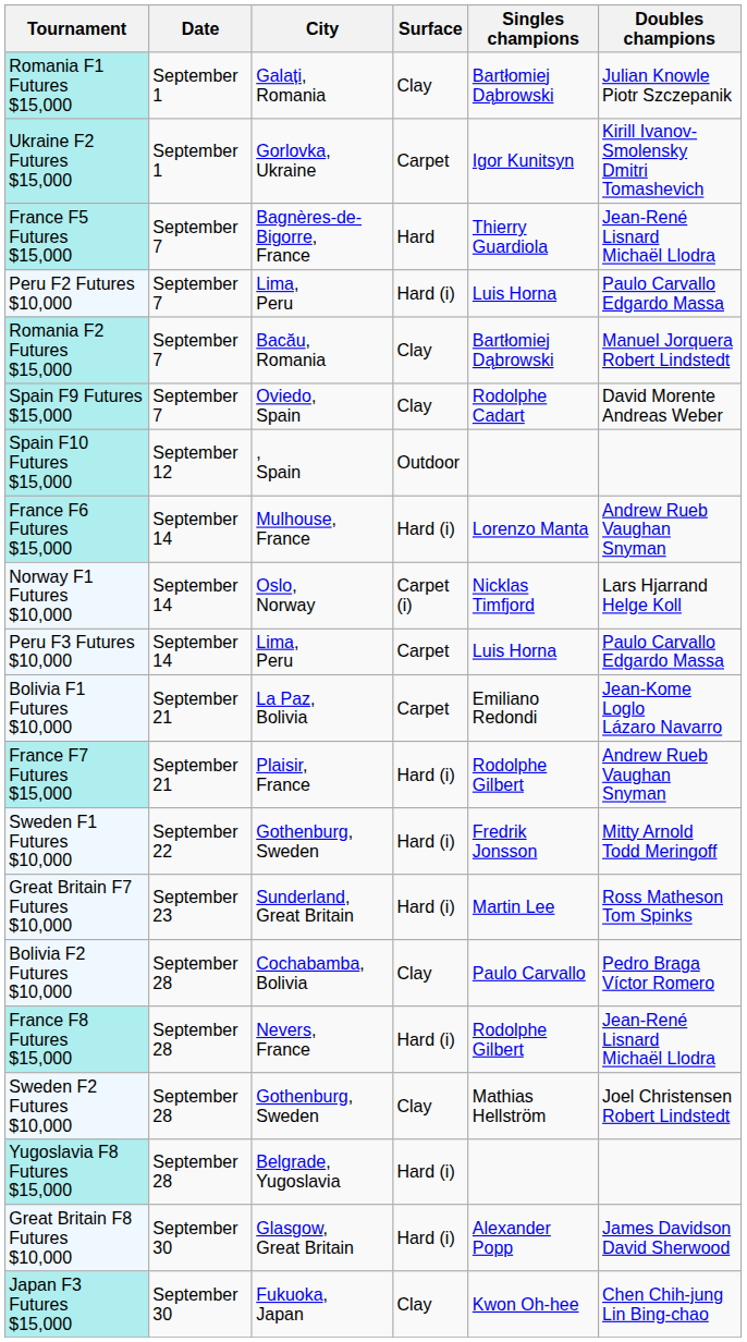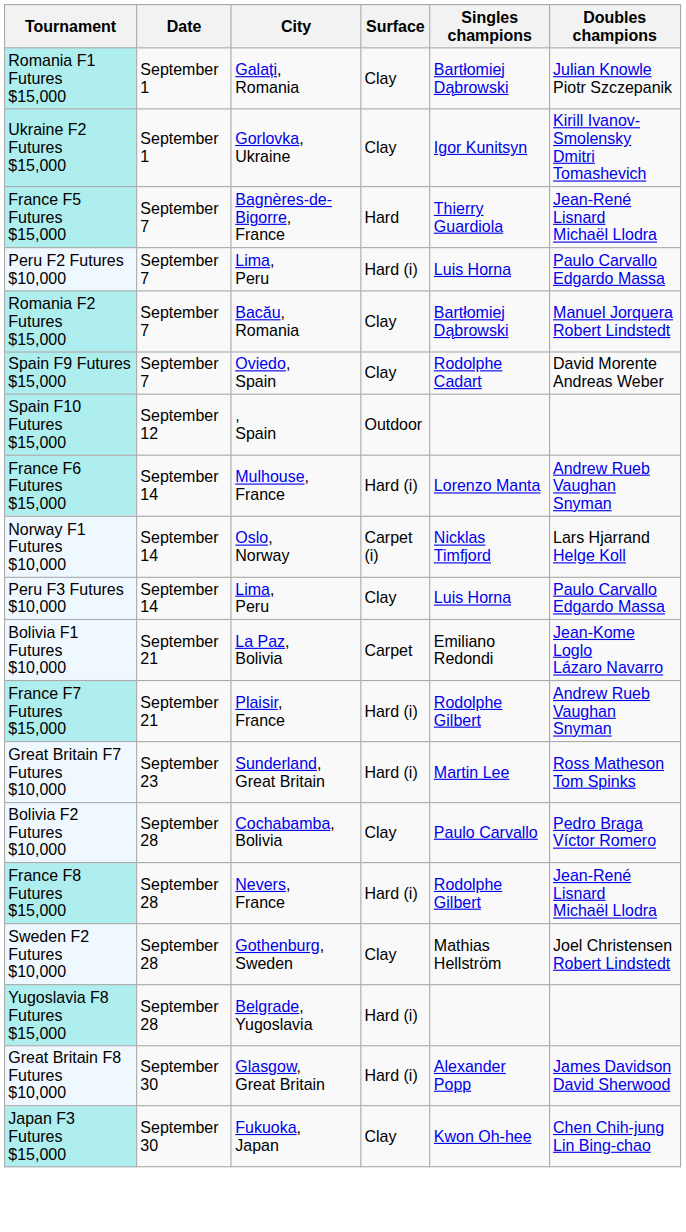 <table class="sortable wikitable" style="font-size:90%">
 <tr>
 <th>Tournament</th>
 <th>Date</th>
 <th>City</th>
 <th>Surface</th>
 <th>Singles champions</th>
 <th>Doubles champions</th>
 </tr>
 <tr>
 <td style="background:#afeeee;">Romania F1 Futures<br>$15,000</td>
 <td>September 1</td>
 <td><a href='#'>Galați</a>,<br>Romania</td>
 <td>Clay</td>
 <td> <a href='#'>Bartłomiej Dąbrowski</a></td>
 <td> <a href='#'>Julian Knowle</a><br> Piotr Szczepanik</td>
 </tr>
 <tr>
 <td style="background:#afeeee;">Ukraine F2 Futures<br>$15,000</td>
 <td>September 1</td>
 <td><a href='#'>Gorlovka</a>,<br>Ukraine</td>
-<td>Carpet</td>
+<td>Clay</td>
 <td> <a href='#'>Igor Kunitsyn</a></td>
 <td> <a href='#'>Kirill Ivanov-Smolensky</a><br> <a href='#'>Dmitri Tomashevich</a></td>
 </tr>
 <tr>
 <td style="background:#afeeee;">France F5 Futures<br>$15,000</td>
 <td>September 7</td>
 <td><a href='#'>Bagnères-de-Bigorre</a>,<br>France</td>
 <td>Hard</td>
 <td> <a href='#'>Thierry Guardiola</a></td>
 <td> <a href='#'>Jean-René Lisnard</a><br> <a href='#'>Michaël Llodra</a></td>
 </tr>
 <tr>
 <td style="background:#f0f8ff;">Peru F2 Futures<br>$10,000</td>
 <td>September 7</td>
 <td><a href='#'>Lima</a>,<br>Peru</td>
 <td>Hard (i)</td>
 <td> <a href='#'>Luis Horna</a></td>
 <td> <a href='#'>Paulo Carvallo</a><br> <a href='#'>Edgardo Massa</a></td>
 </tr>
 <tr>
 <td style="background:#afeeee;">Romania F2 Futures<br>$15,000</td>
 <td>September 7</td>
 <td><a href='#'>Bacău</a>,<br>Romania</td>
 <td>Clay</td>
 <td> <a href='#'>Bartłomiej Dąbrowski</a></td>
 <td> <a href='#'>Manuel Jorquera</a><br> <a href='#'>Robert Lindstedt</a></td>
 </tr>
 <tr>
 <td style="background:#afeeee;">Spain F9 Futures<br>$15,000</td>
 <td>September 7</td>
 <td><a href='#'>Oviedo</a>,<br>Spain</td>
 <td>Clay</td>
 <td> <a href='#'>Rodolphe Cadart</a></td>
 <td> David Morente<br> Andreas Weber</td>
 </tr>
 <tr>
 <td style="background:#afeeee;">Spain F10 Futures<br>$15,000</td>
 <td>September 12</td>
 <td>,<br>Spain</td>
 <td>Outdoor</td>
 <td></td>
 <td></td>
 </tr>
 <tr>
 <td style="background:#afeeee;">France F6 Futures<br>$15,000</td>
 <td>September 14</td>
 <td><a href='#'>Mulhouse</a>,<br>France</td>
 <td>Hard (i)</td>
 <td> <a href='#'>Lorenzo Manta</a></td>
 <td> <a href='#'>Andrew Rueb</a><br> <a href='#'>Vaughan Snyman</a></td>
 </tr>
 <tr>
 <td style="background:#f0f8ff;">Norway F1 Futures<br>$10,000</td>
 <td>September 14</td>
 <td><a href='#'>Oslo</a>,<br>Norway</td>
 <td>Carpet (i)</td>
 <td> <a href='#'>Nicklas Timfjord</a></td>
 <td> Lars Hjarrand<br> <a href='#'>Helge Koll</a></td>
 </tr>
 <tr>
 <td style="background:#f0f8ff;">Peru F3 Futures<br>$10,000</td>
 <td>September 14</td>
 <td><a href='#'>Lima</a>,<br>Peru</td>
-<td>Carpet</td>
+<td>Clay</td>
 <td> <a href='#'>Luis Horna</a></td>
 <td> <a href='#'>Paulo Carvallo</a><br> <a href='#'>Edgardo Massa</a></td>
 </tr>
 <tr>
 <td style="background:#f0f8ff;">Bolivia F1 Futures<br>$10,000</td>
 <td>September 21</td>
 <td><a href='#'>La Paz</a>,<br>Bolivia</td>
 <td>Carpet</td>
 <td> Emiliano Redondi</td>
 <td> <a href='#'>Jean-Kome Loglo</a><br> <a href='#'>Lázaro Navarro</a></td>
 </tr>
 <tr>
 <td style="background:#afeeee;">France F7 Futures<br>$15,000</td>
 <td>September 21</td>
 <td><a href='#'>Plaisir</a>,<br>France</td>
 <td>Hard (i)</td>
 <td> <a href='#'>Rodolphe Gilbert</a></td>
 <td> <a href='#'>Andrew Rueb</a><br> <a href='#'>Vaughan Snyman</a></td>
-</tr>
-<tr>
-<td style="background:#f0f8ff;">Sweden F1 Futures<br>$10,000</td>
-<td>September 22</td>
-<td><a href='#'>Gothenburg</a>,<br>Sweden</td>
-<td>Hard (i)</td>
-<td> <a href='#'>Fredrik Jonsson</a></td>
-<td> <a href='#'>Mitty Arnold</a><br> <a href='#'>Todd Meringoff</a></td>
 </tr>
 <tr>
 <td style="background:#f0f8ff;">Great Britain F7 Futures<br>$10,000</td>
 <td>September 23</td>
 <td><a href='#'>Sunderland</a>,<br>Great Britain</td>
 <td>Hard (i)</td>
 <td> <a href='#'>Martin Lee</a></td>
 <td> <a href='#'>Ross Matheson</a><br> <a href='#'>Tom Spinks</a></td>
 </tr>
 <tr>
 <td style="background:#f0f8ff;">Bolivia F2 Futures<br>$10,000</td>
 <td>September 28</td>
 <td><a href='#'>Cochabamba</a>,<br>Bolivia</td>
 <td>Clay</td>
 <td> <a href='#'>Paulo Carvallo</a></td>
 <td> <a href='#'>Pedro Braga</a><br> <a href='#'>Víctor Romero</a></td>
 </tr>
 <tr>
 <td style="background:#afeeee;">France F8 Futures<br>$15,000</td>
 <td>September 28</td>
 <td><a href='#'>Nevers</a>,<br>France</td>
 <td>Hard (i)</td>
 <td> <a href='#'>Rodolphe Gilbert</a></td>
 <td> <a href='#'>Jean-René Lisnard</a><br> <a href='#'>Michaël Llodra</a></td>
 </tr>
 <tr>
 <td style="background:#f0f8ff;">Sweden F2 Futures<br>$10,000</td>
 <td>September 28</td>
 <td><a href='#'>Gothenburg</a>,<br>Sweden</td>
 <td>Clay</td>
 <td> Mathias Hellström</td>
 <td> Joel Christensen<br> <a href='#'>Robert Lindstedt</a></td>
 </tr>
 <tr>
 <td style="background:#afeeee;">Yugoslavia F8 Futures<br>$15,000</td>
 <td>September 28</td>
 <td><a href='#'>Belgrade</a>,<br>Yugoslavia</td>
 <td>Hard (i)</td>
 <td></td>
 <td></td>
 </tr>
 <tr>
 <td style="background:#f0f8ff;">Great Britain F8 Futures<br>$10,000</td>
 <td>September 30</td>
 <td><a href='#'>Glasgow</a>,<br>Great Britain</td>
 <td>Hard (i)</td>
 <td> <a href='#'>Alexander Popp</a></td>
 <td> <a href='#'>James Davidson</a><br> <a href='#'>David Sherwood</a></td>
 </tr>
 <tr>
 <td style="background:#afeeee;">Japan F3 Futures<br>$15,000</td>
 <td>September 30</td>
 <td><a href='#'>Fukuoka</a>,<br>Japan</td>
 <td>Clay</td>
 <td> <a href='#'>Kwon Oh-hee</a></td>
 <td> <a href='#'>Chen Chih-jung</a><br> <a href='#'>Lin Bing-chao</a></td>
 </tr>
 </table>
